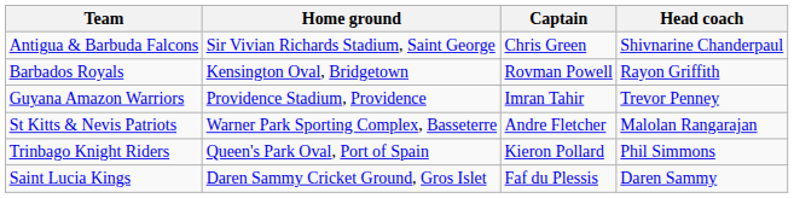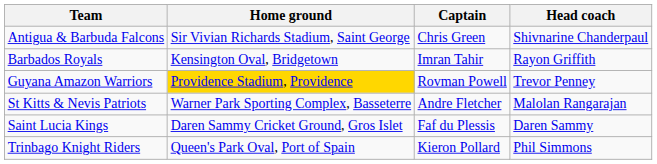 <table class="wikitable">
 <tr>
 <th>Team</th>
 <th>Home ground</th>
 <th>Captain</th>
 <th>Head coach</th>
 </tr>
 <tr>
 <td><a href='#'>Antigua & Barbuda Falcons</a></td>
 <td><a href='#'>Sir Vivian Richards Stadium</a>, <a href='#'>Saint George</a></td>
 <td><a href='#'>Chris Green</a></td>
 <td><a href='#'>Shivnarine Chanderpaul</a></td>
 </tr>
 <tr>
 <td><a href='#'>Barbados Royals</a></td>
 <td><a href='#'>Kensington Oval</a>, <a href='#'>Bridgetown</a></td>
-<td><a href='#'>Rovman Powell</a></td>
+<td><a href='#'>Imran Tahir</a></td>
 <td><a href='#'>Rayon Griffith</a></td>
 </tr>
 <tr>
 <td><a href='#'>Guyana Amazon Warriors</a></td>
-<td><a href='#'>Providence Stadium</a>, <a href='#'>Providence</a></td>
-<td><a href='#'>Imran Tahir</a></td>
+<td style="background: gold;"><a href='#'>Providence Stadium</a>, <a href='#'>Providence</a></td>
+<td><a href='#'>Rovman Powell</a></td>
 <td><a href='#'>Trevor Penney</a></td>
 </tr>
 <tr>
 <td><a href='#'>St Kitts & Nevis Patriots</a></td>
 <td><a href='#'>Warner Park Sporting Complex</a>, <a href='#'>Basseterre</a></td>
 <td><a href='#'>Andre Fletcher</a></td>
 <td><a href='#'>Malolan Rangarajan</a></td>
 </tr>
 <tr>
+<td><a href='#'>Saint Lucia Kings</a></td>
+<td><a href='#'>Daren Sammy Cricket Ground</a>, <a href='#'>Gros Islet</a></td>
+<td><a href='#'>Faf du Plessis</a></td>
+<td><a href='#'>Daren Sammy</a></td>
+</tr>
+<tr>
 <td><a href='#'>Trinbago Knight Riders</a></td>
 <td><a href='#'>Queen's Park Oval</a>, <a href='#'>Port of Spain</a></td>
 <td><a href='#'>Kieron Pollard</a></td>
 <td><a href='#'>Phil Simmons</a></td>
 </tr>
-<tr>
-<td><a href='#'>Saint Lucia Kings</a></td>
-<td><a href='#'>Daren Sammy Cricket Ground</a>, <a href='#'>Gros Islet</a></td>
-<td><a href='#'>Faf du Plessis</a></td>
-<td><a href='#'>Daren Sammy</a></td>
-</tr>
 </table>
